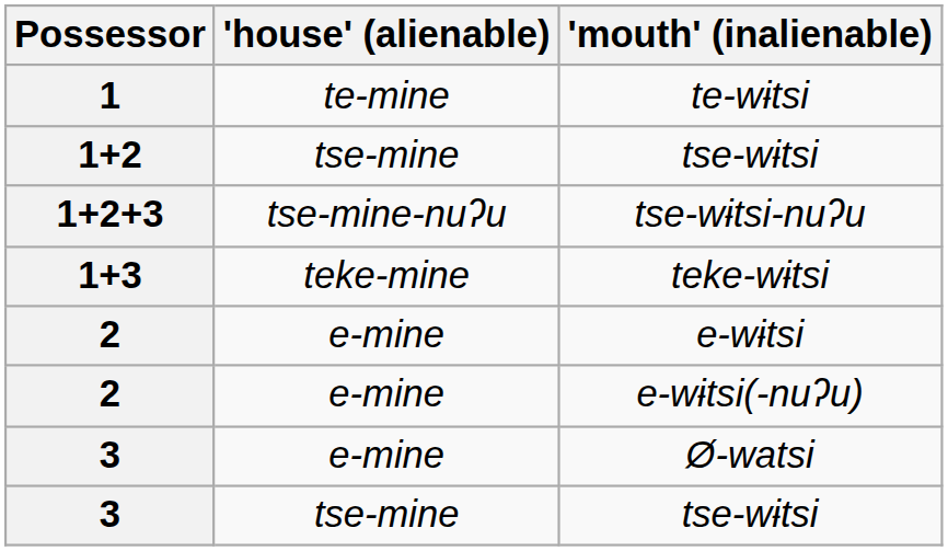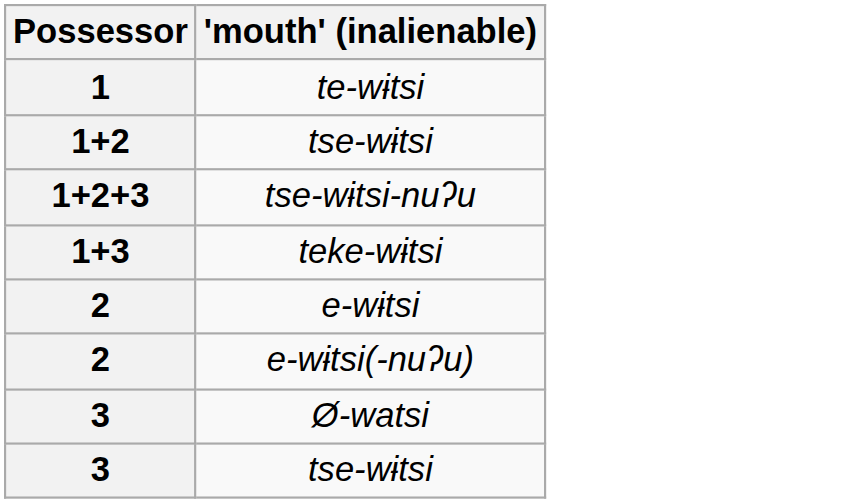 <table class="wikitable" style="text-align:center">
 <tr>
 <th>Possessor</th>
-<th>'house' (alienable)</th>
 <th>'mouth' (inalienable)</th>
 </tr>
 <tr>
 <th>1</th>
-<td><em>te-mine</em></td>
 <td><em>te-wɨtsi</em></td>
 </tr>
 <tr>
 <th>1+2</th>
-<td><em>tse-mine</em></td>
 <td><em>tse-wɨtsi</em></td>
 </tr>
 <tr>
 <th>1+2+3</th>
-<td><em>tse-mine-nuʔu</em></td>
 <td><em>tse-wɨtsi-nuʔu</em></td>
 </tr>
 <tr>
 <th>1+3</th>
-<td><em>teke-mine</em></td>
 <td><em>teke-wɨtsi</em></td>
 </tr>
 <tr>
 <th>2</th>
-<td><em>e-mine</em></td>
 <td><em>e-wɨtsi</em></td>
 </tr>
 <tr>
 <th>2</th>
-<td><em>e-mine</em></td>
 <td><em>e-wɨtsi(-nuʔu)</em></td>
 </tr>
 <tr>
 <th>3</th>
-<td><em>e-mine</em></td>
 <td><em>Ø-watsi</em></td>
 </tr>
 <tr>
 <th>3</th>
-<td><em>tse-mine</em></td>
 <td><em>tse-wɨtsi</em></td>
 </tr>
 </table>
